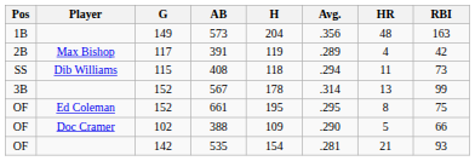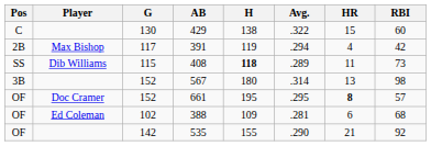 <table class="wikitable sortable">
 <tr>
 <th bgcolor="#DDDDFF" width="5%">Pos</th>
 <th bgcolor="#DDDDFF" width="16%">Player</th>
 <th bgcolor="#DDDDFF" width="9%">G</th>
 <th bgcolor="#DDDDFF" width="9%">AB</th>
 <th bgcolor="#DDDDFF" width="9%">H</th>
 <th bgcolor="#DDDDFF" width="9%">Avg.</th>
 <th bgcolor="#DDDDFF" width="9%">HR</th>
 <th bgcolor="#DDDDFF" width="9%">RBI</th>
 </tr>
 <tr align="center">
-<td>1B</td>
+<td>C</td>
 <td></td>
-<td>149</td>
-<td>573</td>
-<td>204</td>
-<td>.356</td>
-<td>48</td>
-<td>163</td>
+<td>130</td>
+<td>429</td>
+<td>138</td>
+<td>.322</td>
+<td>15</td>
+<td>60</td>
 </tr>
 <tr align="center">
 <td>2B</td>
 <td><a href='#'>Max Bishop</a></td>
 <td>117</td>
 <td>391</td>
 <td>119</td>
-<td>.289</td>
+<td>.294</td>
 <td>4</td>
 <td>42</td>
 </tr>
 <tr align=center>
 <td>SS</td>
 <td><a href='#'>Dib Williams</a></td>
 <td>115</td>
 <td>408</td>
-<td>118</td>
-<td>.294</td>
+<td><strong>118</strong></td>
+<td>.289</td>
 <td>11</td>
 <td>73</td>
 </tr>
 <tr align=center>
 <td>3B</td>
 <td></td>
 <td>152</td>
 <td>567</td>
-<td>178</td>
+<td>180</td>
 <td>.314</td>
 <td>13</td>
-<td>99</td>
+<td>98</td>
 </tr>
 <tr align="center">
 <td>OF</td>
-<td><a href='#'>Ed Coleman</a></td>
+<td><a href='#'>Doc Cramer</a></td>
 <td>152</td>
 <td>661</td>
 <td>195</td>
 <td>.295</td>
-<td>8</td>
-<td>75</td>
+<td><strong>8</strong></td>
+<td>57</td>
 </tr>
 <tr align=center>
 <td>OF</td>
-<td><a href='#'>Doc Cramer</a></td>
+<td><a href='#'>Ed Coleman</a></td>
 <td>102</td>
 <td>388</td>
 <td>109</td>
-<td>.290</td>
-<td>5</td>
-<td>66</td>
+<td>.281</td>
+<td>6</td>
+<td>68</td>
 </tr>
 <tr align=center>
 <td>OF</td>
 <td></td>
 <td>142</td>
 <td>535</td>
-<td>154</td>
-<td>.281</td>
+<td>155</td>
+<td>.290</td>
 <td>21</td>
-<td>93</td>
+<td>92</td>
 </tr>
 </table>
